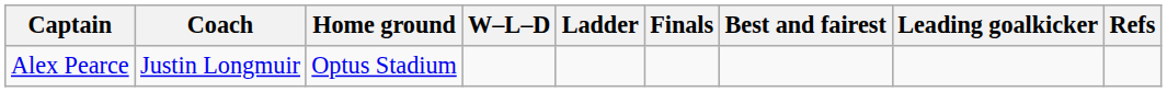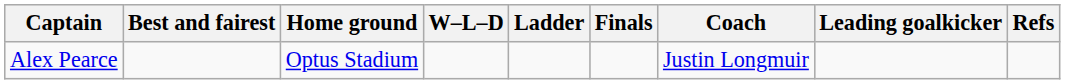 <table class="wikitable" style="font-size:90%;">
 <tr>
 <th>Captain</th>
-<th>Coach</th>
+<th>Best and fairest</th>
 <th>Home ground</th>
 <th>W–L–D</th>
 <th>Ladder</th>
 <th>Finals</th>
-<th>Best and fairest</th>
+<th>Coach</th>
 <th>Leading goalkicker</th>
 <th>Refs</th>
 </tr>
 <tr>
 <td><a href='#'>Alex Pearce</a></td>
-<td><a href='#'>Justin Longmuir</a></td>
+<td></td>
 <td><a href='#'>Optus Stadium</a></td>
 <td></td>
 <td></td>
 <td></td>
-<td></td>
+<td><a href='#'>Justin Longmuir</a></td>
 <td></td>
 <td style="text-align:center;"></td>
 </tr>
 </table>
